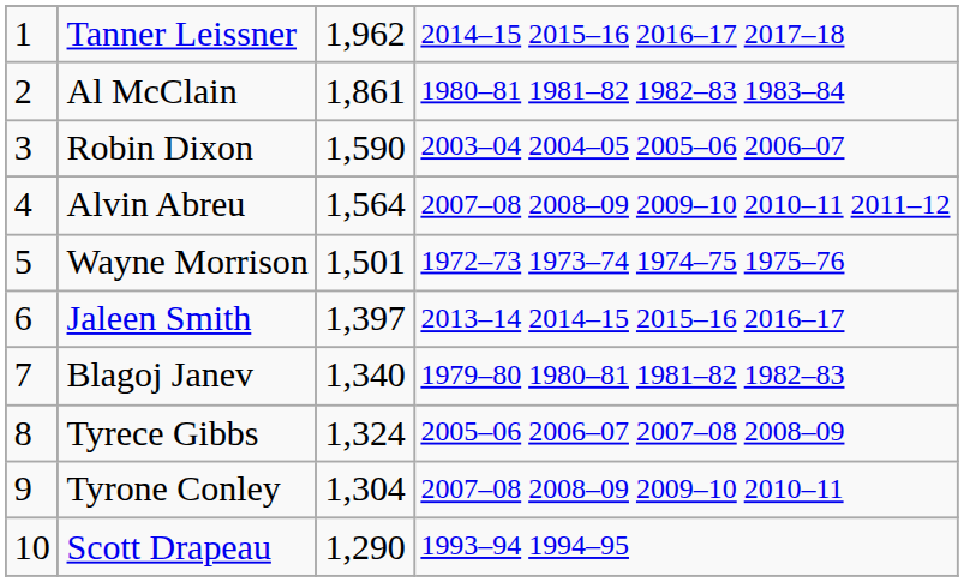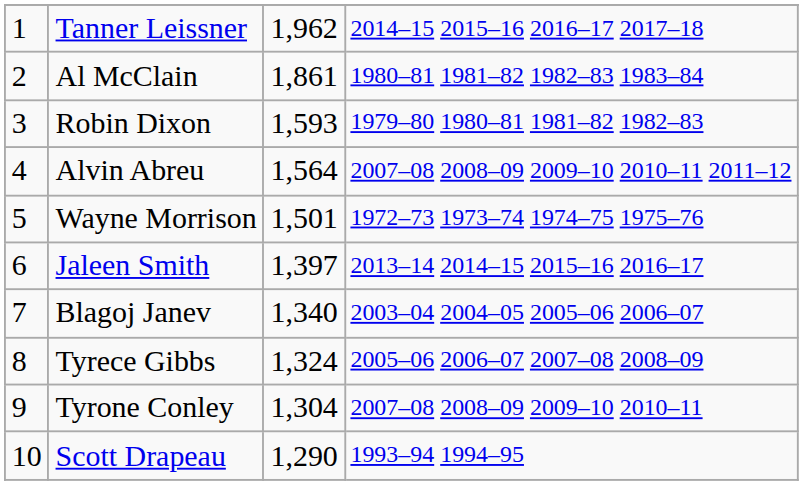 <table class="wikitable">
 <tr>
 </tr>
 <tr>
 <td>1</td>
 <td><a href='#'>Tanner Leissner</a></td>
 <td>1,962</td>
 <td style="font-size:80%;"><a href='#'>2014–15</a> <a href='#'>2015–16</a> <a href='#'>2016–17</a> <a href='#'>2017–18</a></td>
 </tr>
 <tr>
 <td>2</td>
 <td>Al McClain</td>
 <td>1,861</td>
 <td style="font-size:80%;"><a href='#'>1980–81</a> <a href='#'>1981–82</a> <a href='#'>1982–83</a> <a href='#'>1983–84</a></td>
 </tr>
 <tr>
 <td>3</td>
 <td>Robin Dixon</td>
-<td>1,590</td>
-<td style="font-size:80%;"><a href='#'>2003–04</a> <a href='#'>2004–05</a> <a href='#'>2005–06</a> <a href='#'>2006–07</a></td>
+<td>1,593</td>
+<td style="font-size:80%;"><a href='#'>1979–80</a> <a href='#'>1980–81</a> <a href='#'>1981–82</a> <a href='#'>1982–83</a></td>
 </tr>
 <tr>
 <td>4</td>
 <td>Alvin Abreu</td>
 <td>1,564</td>
 <td style="font-size:80%;"><a href='#'>2007–08</a> <a href='#'>2008–09</a> <a href='#'>2009–10</a> <a href='#'>2010–11</a> <a href='#'>2011–12</a></td>
 </tr>
 <tr>
 <td>5</td>
 <td>Wayne Morrison</td>
 <td>1,501</td>
 <td style="font-size:80%;"><a href='#'>1972–73</a> <a href='#'>1973–74</a> <a href='#'>1974–75</a> <a href='#'>1975–76</a></td>
 </tr>
 <tr>
 <td>6</td>
 <td><a href='#'>Jaleen Smith</a></td>
 <td>1,397</td>
 <td style="font-size:80%;"><a href='#'>2013–14</a> <a href='#'>2014–15</a> <a href='#'>2015–16</a> <a href='#'>2016–17</a></td>
 </tr>
 <tr>
 <td>7</td>
 <td>Blagoj Janev</td>
 <td>1,340</td>
-<td style="font-size:80%;"><a href='#'>1979–80</a> <a href='#'>1980–81</a> <a href='#'>1981–82</a> <a href='#'>1982–83</a></td>
+<td style="font-size:80%;"><a href='#'>2003–04</a> <a href='#'>2004–05</a> <a href='#'>2005–06</a> <a href='#'>2006–07</a></td>
 </tr>
 <tr>
 <td>8</td>
 <td>Tyrece Gibbs</td>
 <td>1,324</td>
 <td style="font-size:80%;"><a href='#'>2005–06</a> <a href='#'>2006–07</a> <a href='#'>2007–08</a> <a href='#'>2008–09</a></td>
 </tr>
 <tr>
 <td>9</td>
 <td>Tyrone Conley</td>
 <td>1,304</td>
 <td style="font-size:80%;"><a href='#'>2007–08</a> <a href='#'>2008–09</a> <a href='#'>2009–10</a> <a href='#'>2010–11</a></td>
 </tr>
 <tr>
 <td>10</td>
 <td><a href='#'>Scott Drapeau</a></td>
 <td>1,290</td>
 <td style="font-size:80%;"><a href='#'>1993–94</a> <a href='#'>1994–95</a></td>
 </tr>
 </table>
